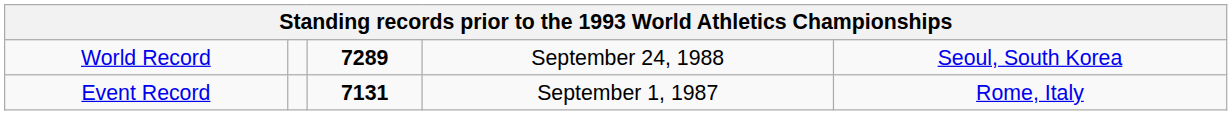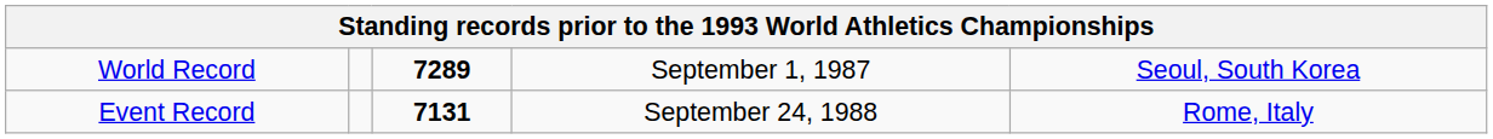 <table class="wikitable" style=" text-align:center; font-size:110%;" width="80%">
 <tr>
 <th colspan="5">Standing records prior to the 1993 World Athletics Championships</th>
 </tr>
 <tr>
 <td><a href='#'>World Record</a></td>
 <td></td>
 <td><strong>7289</strong></td>
-<td>September 24, 1988</td>
+<td>September 1, 1987</td>
 <td> <a href='#'>Seoul, South Korea</a></td>
 </tr>
 <tr>
 <td><a href='#'>Event Record</a></td>
 <td></td>
 <td><strong>7131</strong></td>
-<td>September 1, 1987</td>
+<td>September 24, 1988</td>
 <td> <a href='#'>Rome, Italy</a></td>
 </tr>
 </table>
